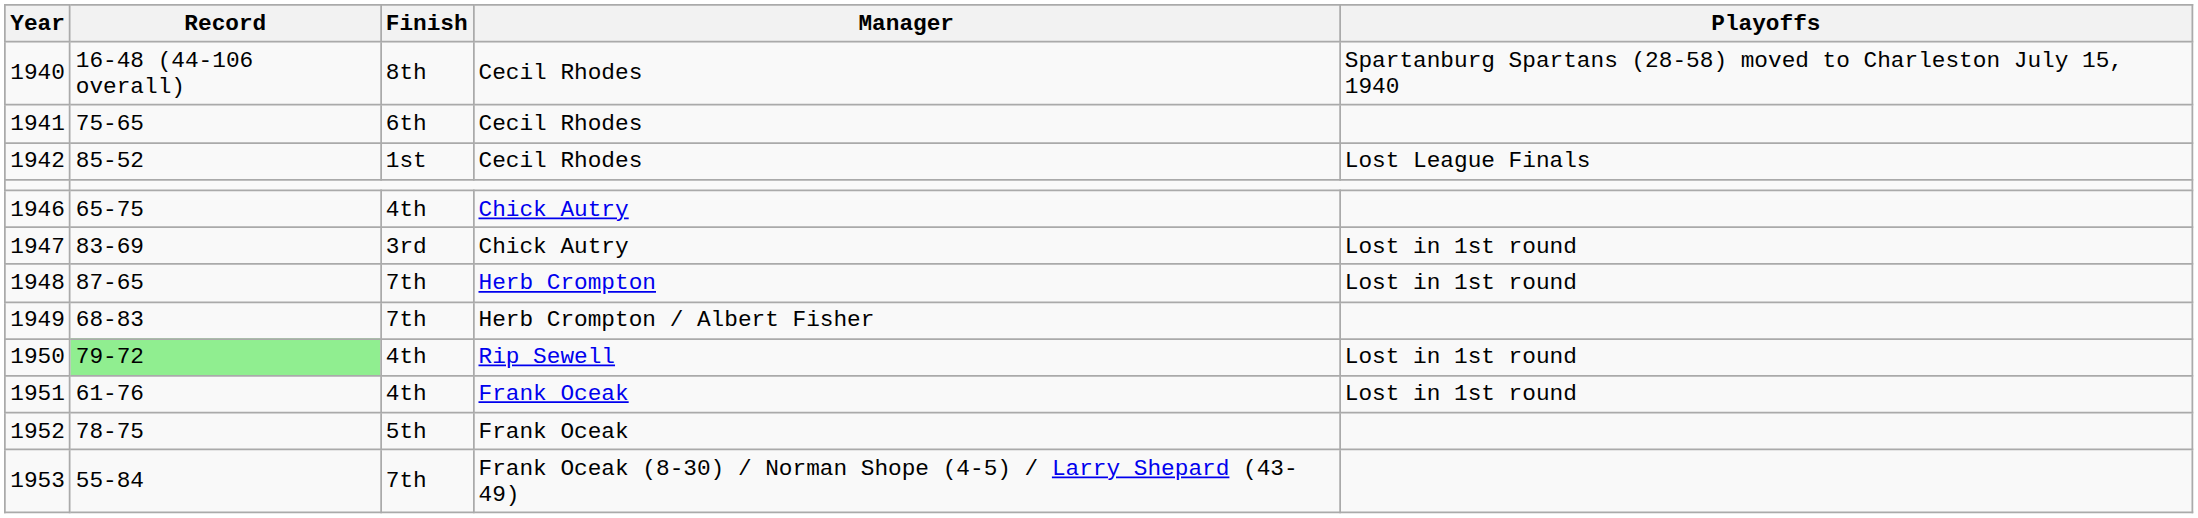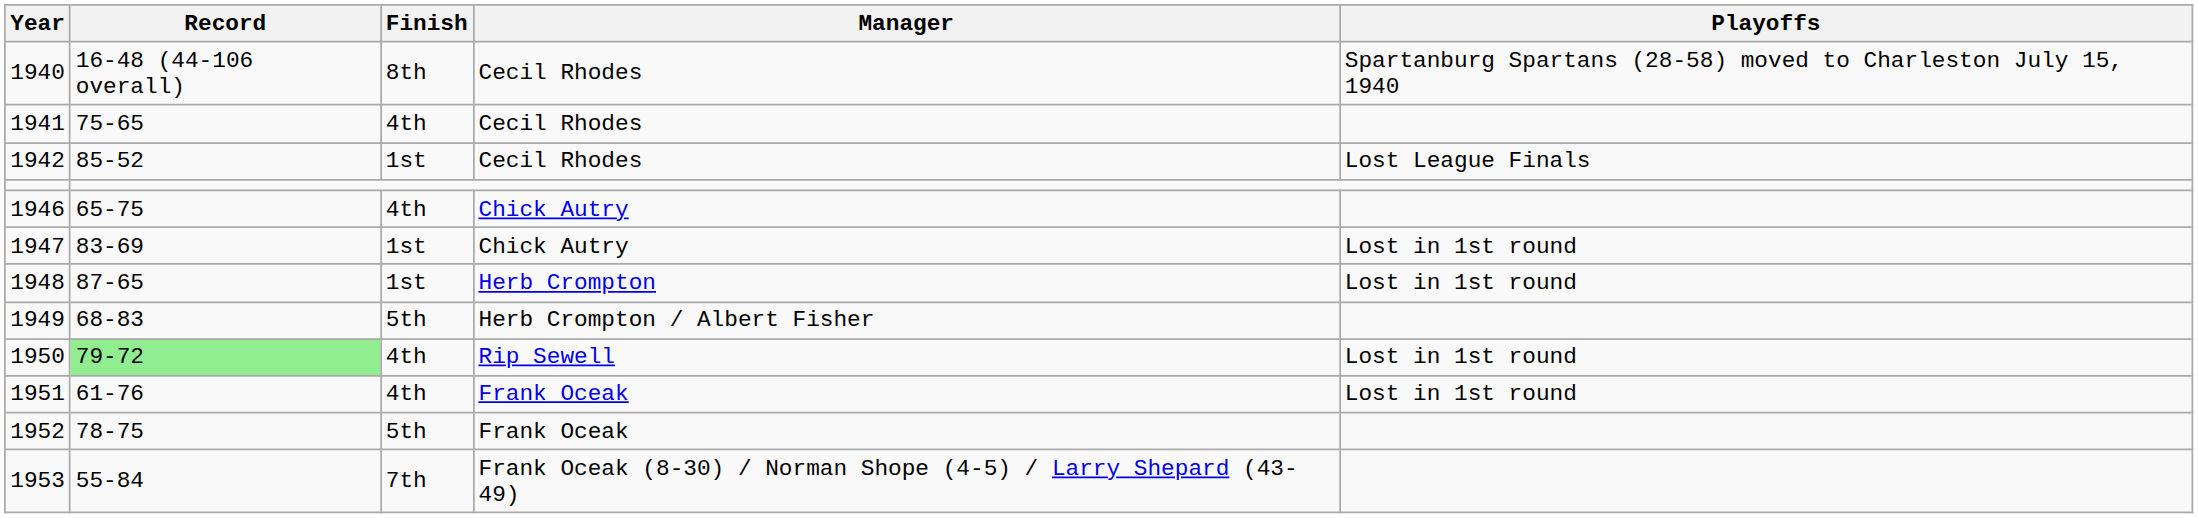 <table class="wikitable">
 <tr>
 <th>Year</th>
 <th>Record</th>
 <th>Finish</th>
 <th>Manager</th>
 <th>Playoffs</th>
 </tr>
 <tr>
 <td>1940</td>
 <td>16-48 (44-106 overall)</td>
 <td>8th</td>
 <td>Cecil Rhodes</td>
 <td>Spartanburg Spartans (28-58) moved to Charleston July 15, 1940</td>
 </tr>
 <tr>
 <td>1941</td>
 <td>75-65</td>
-<td>6th</td>
+<td>4th</td>
 <td>Cecil Rhodes</td>
 <td></td>
 </tr>
 <tr>
 <td>1942</td>
 <td>85-52</td>
 <td>1st</td>
 <td>Cecil Rhodes</td>
 <td>Lost League Finals</td>
 </tr>
 <tr>
 <td></td>
 </tr>
 <tr>
 <td>1946</td>
 <td>65-75</td>
 <td>4th</td>
 <td><a href='#'>Chick Autry</a></td>
 <td></td>
 </tr>
 <tr>
 <td>1947</td>
 <td>83-69</td>
-<td>3rd</td>
+<td>1st</td>
 <td>Chick Autry</td>
 <td>Lost in 1st round</td>
 </tr>
 <tr>
 <td>1948</td>
 <td>87-65</td>
-<td>7th</td>
+<td>1st</td>
 <td><a href='#'>Herb Crompton</a></td>
 <td>Lost in 1st round</td>
 </tr>
 <tr>
 <td>1949</td>
 <td>68-83</td>
-<td>7th</td>
+<td>5th</td>
 <td>Herb Crompton / Albert Fisher</td>
 <td></td>
 </tr>
 <tr>
 <td>1950</td>
 <td style="background: lightgreen;">79-72</td>
 <td>4th</td>
 <td><a href='#'>Rip Sewell</a></td>
 <td>Lost in 1st round</td>
 </tr>
 <tr>
 <td>1951</td>
 <td>61-76</td>
 <td>4th</td>
 <td><a href='#'>Frank Oceak</a></td>
 <td>Lost in 1st round</td>
 </tr>
 <tr>
 <td>1952</td>
 <td>78-75</td>
 <td>5th</td>
 <td>Frank Oceak</td>
 <td></td>
 </tr>
 <tr>
 <td>1953</td>
 <td>55-84</td>
 <td>7th</td>
 <td>Frank Oceak (8-30) / Norman Shope (4-5) / <a href='#'>Larry Shepard</a> (43-49)</td>
 <td></td>
 </tr>
 </table>
